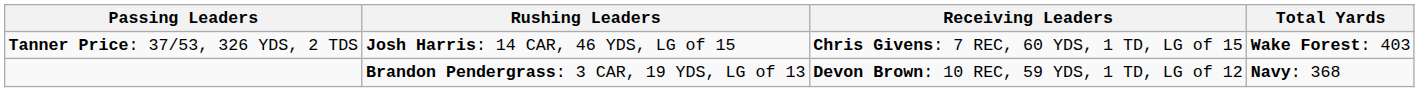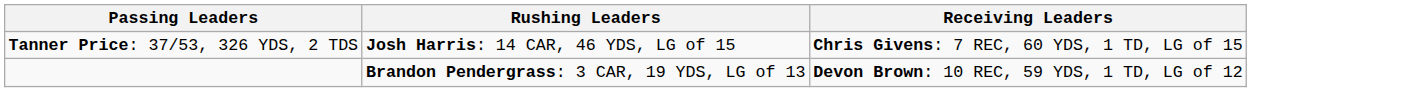 <table class="wikitable">
 <tr>
 <th>Passing Leaders</th>
 <th>Rushing Leaders</th>
 <th>Receiving Leaders</th>
-<th>Total Yards</th>
 </tr>
 <tr>
 <td><strong>Tanner Price</strong>: 37/53, 326 YDS, 2 TDS</td>
 <td><strong>Josh Harris</strong>: 14 CAR, 46 YDS, LG of 15</td>
 <td><strong>Chris Givens</strong>: 7 REC, 60 YDS, 1 TD, LG of 15</td>
-<td><strong>Wake Forest</strong>: 403</td>
 </tr>
 <tr>
 <td></td>
 <td><strong>Brandon Pendergrass</strong>: 3 CAR, 19 YDS, LG of 13</td>
 <td><strong>Devon Brown</strong>: 10 REC, 59 YDS, 1 TD, LG of 12</td>
-<td><strong>Navy</strong>: 368</td>
 </tr>
 </table>
